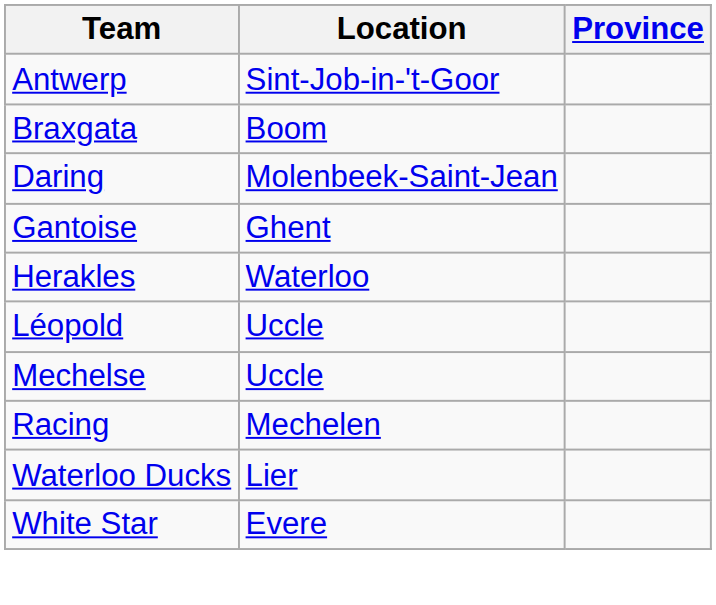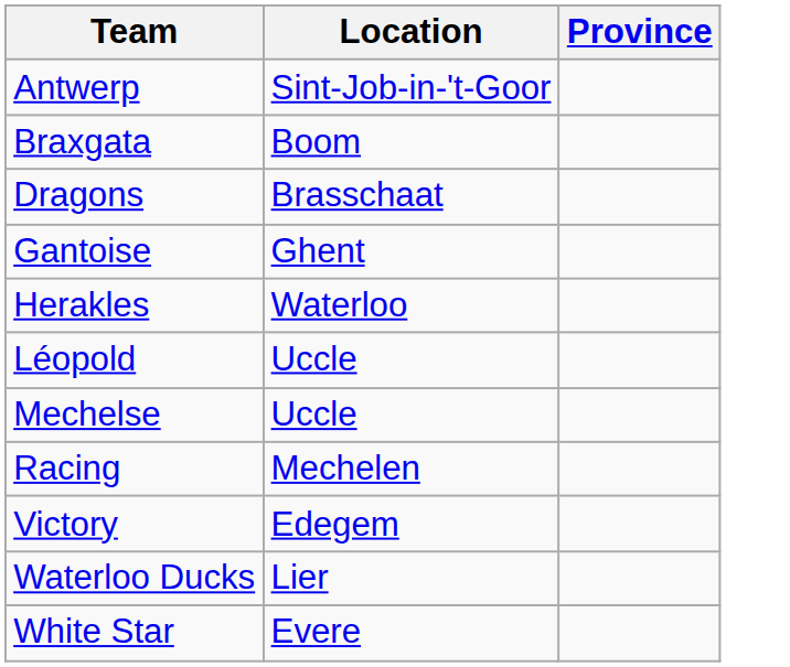 <table class="wikitable sortable">
 <tr>
 <th>Team</th>
 <th>Location</th>
 <th><a href='#'>Province</a></th>
 </tr>
 <tr>
 <td><a href='#'>Antwerp</a></td>
 <td><a href='#'>Sint-Job-in-'t-Goor</a></td>
 <td></td>
 </tr>
 <tr>
 <td><a href='#'>Braxgata</a></td>
 <td><a href='#'>Boom</a></td>
 <td></td>
 </tr>
 <tr>
-<td><a href='#'>Daring</a></td>
-<td><a href='#'>Molenbeek-Saint-Jean</a></td>
+<td><a href='#'>Dragons</a></td>
+<td><a href='#'>Brasschaat</a></td>
 <td></td>
 </tr>
 <tr>
 <td><a href='#'>Gantoise</a></td>
 <td><a href='#'>Ghent</a></td>
 <td></td>
 </tr>
 <tr>
 <td><a href='#'>Herakles</a></td>
 <td><a href='#'>Waterloo</a></td>
 <td></td>
 </tr>
 <tr>
 <td><a href='#'>Léopold</a></td>
 <td><a href='#'>Uccle</a></td>
 <td></td>
 </tr>
 <tr>
 <td><a href='#'>Mechelse</a></td>
 <td><a href='#'>Uccle</a></td>
 <td></td>
 </tr>
 <tr>
 <td><a href='#'>Racing</a></td>
 <td><a href='#'>Mechelen</a></td>
 <td></td>
 </tr>
 <tr>
+<td><a href='#'>Victory</a></td>
+<td><a href='#'>Edegem</a></td>
+<td></td>
+</tr>
+<tr>
 <td><a href='#'>Waterloo Ducks</a></td>
 <td><a href='#'>Lier</a></td>
 <td></td>
 </tr>
 <tr>
 <td><a href='#'>White Star</a></td>
 <td><a href='#'>Evere</a></td>
 <td></td>
 </tr>
 </table>
